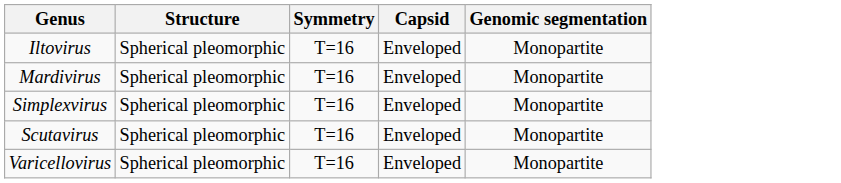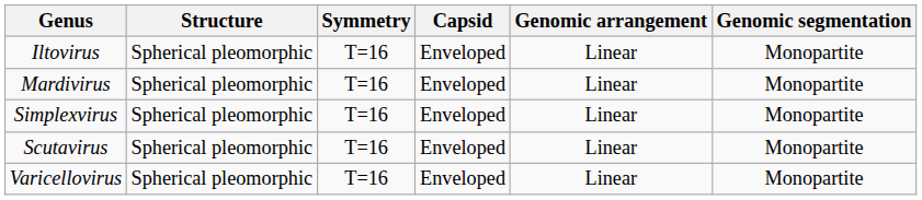 <table class="wikitable sortable" style="text-align:center">
 <tr>
 <th>Genus</th>
 <th>Structure</th>
 <th>Symmetry</th>
 <th>Capsid</th>
+<th>Genomic arrangement</th>
 <th>Genomic segmentation</th>
 </tr>
 <tr>
 <td><em>Iltovirus</em></td>
 <td>Spherical pleomorphic</td>
 <td>T=16</td>
 <td>Enveloped</td>
+<td>Linear</td>
 <td>Monopartite</td>
 </tr>
 <tr>
 <td><em>Mardivirus</em></td>
 <td>Spherical pleomorphic</td>
 <td>T=16</td>
 <td>Enveloped</td>
+<td>Linear</td>
 <td>Monopartite</td>
 </tr>
 <tr>
 <td><em>Simplexvirus</em></td>
 <td>Spherical pleomorphic</td>
 <td>T=16</td>
 <td>Enveloped</td>
+<td>Linear</td>
 <td>Monopartite</td>
 </tr>
 <tr>
 <td><em>Scutavirus</em></td>
 <td>Spherical pleomorphic</td>
 <td>T=16</td>
 <td>Enveloped</td>
+<td>Linear</td>
 <td>Monopartite</td>
 </tr>
 <tr>
 <td><em>Varicellovirus</em></td>
 <td>Spherical pleomorphic</td>
 <td>T=16</td>
 <td>Enveloped</td>
+<td>Linear</td>
 <td>Monopartite</td>
 </tr>
 </table>
